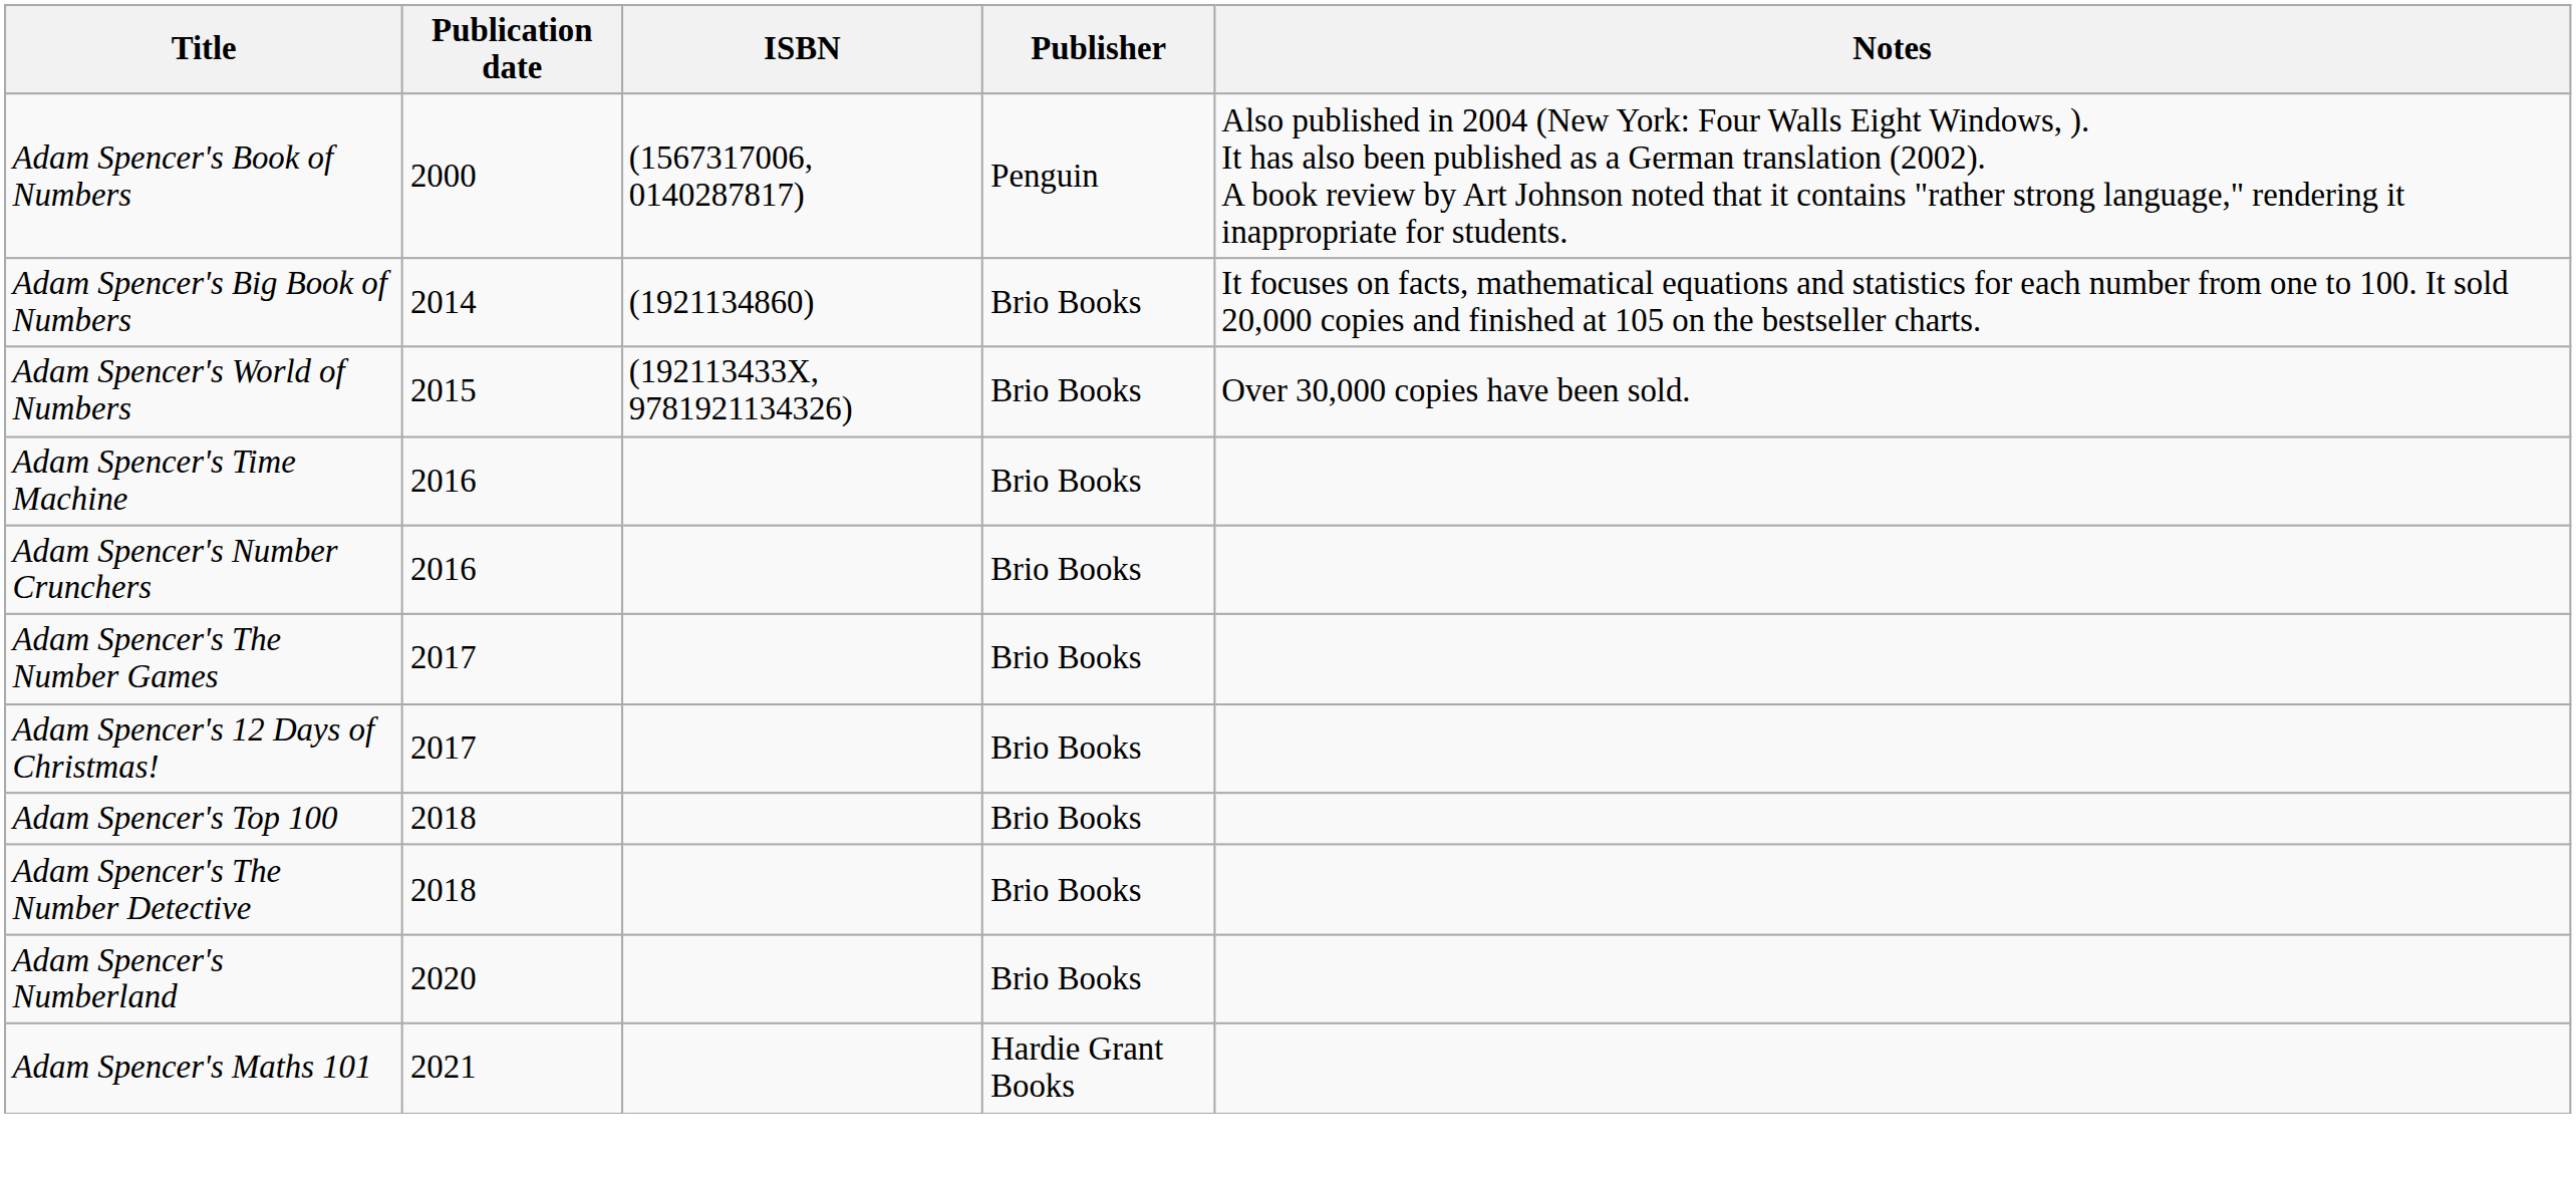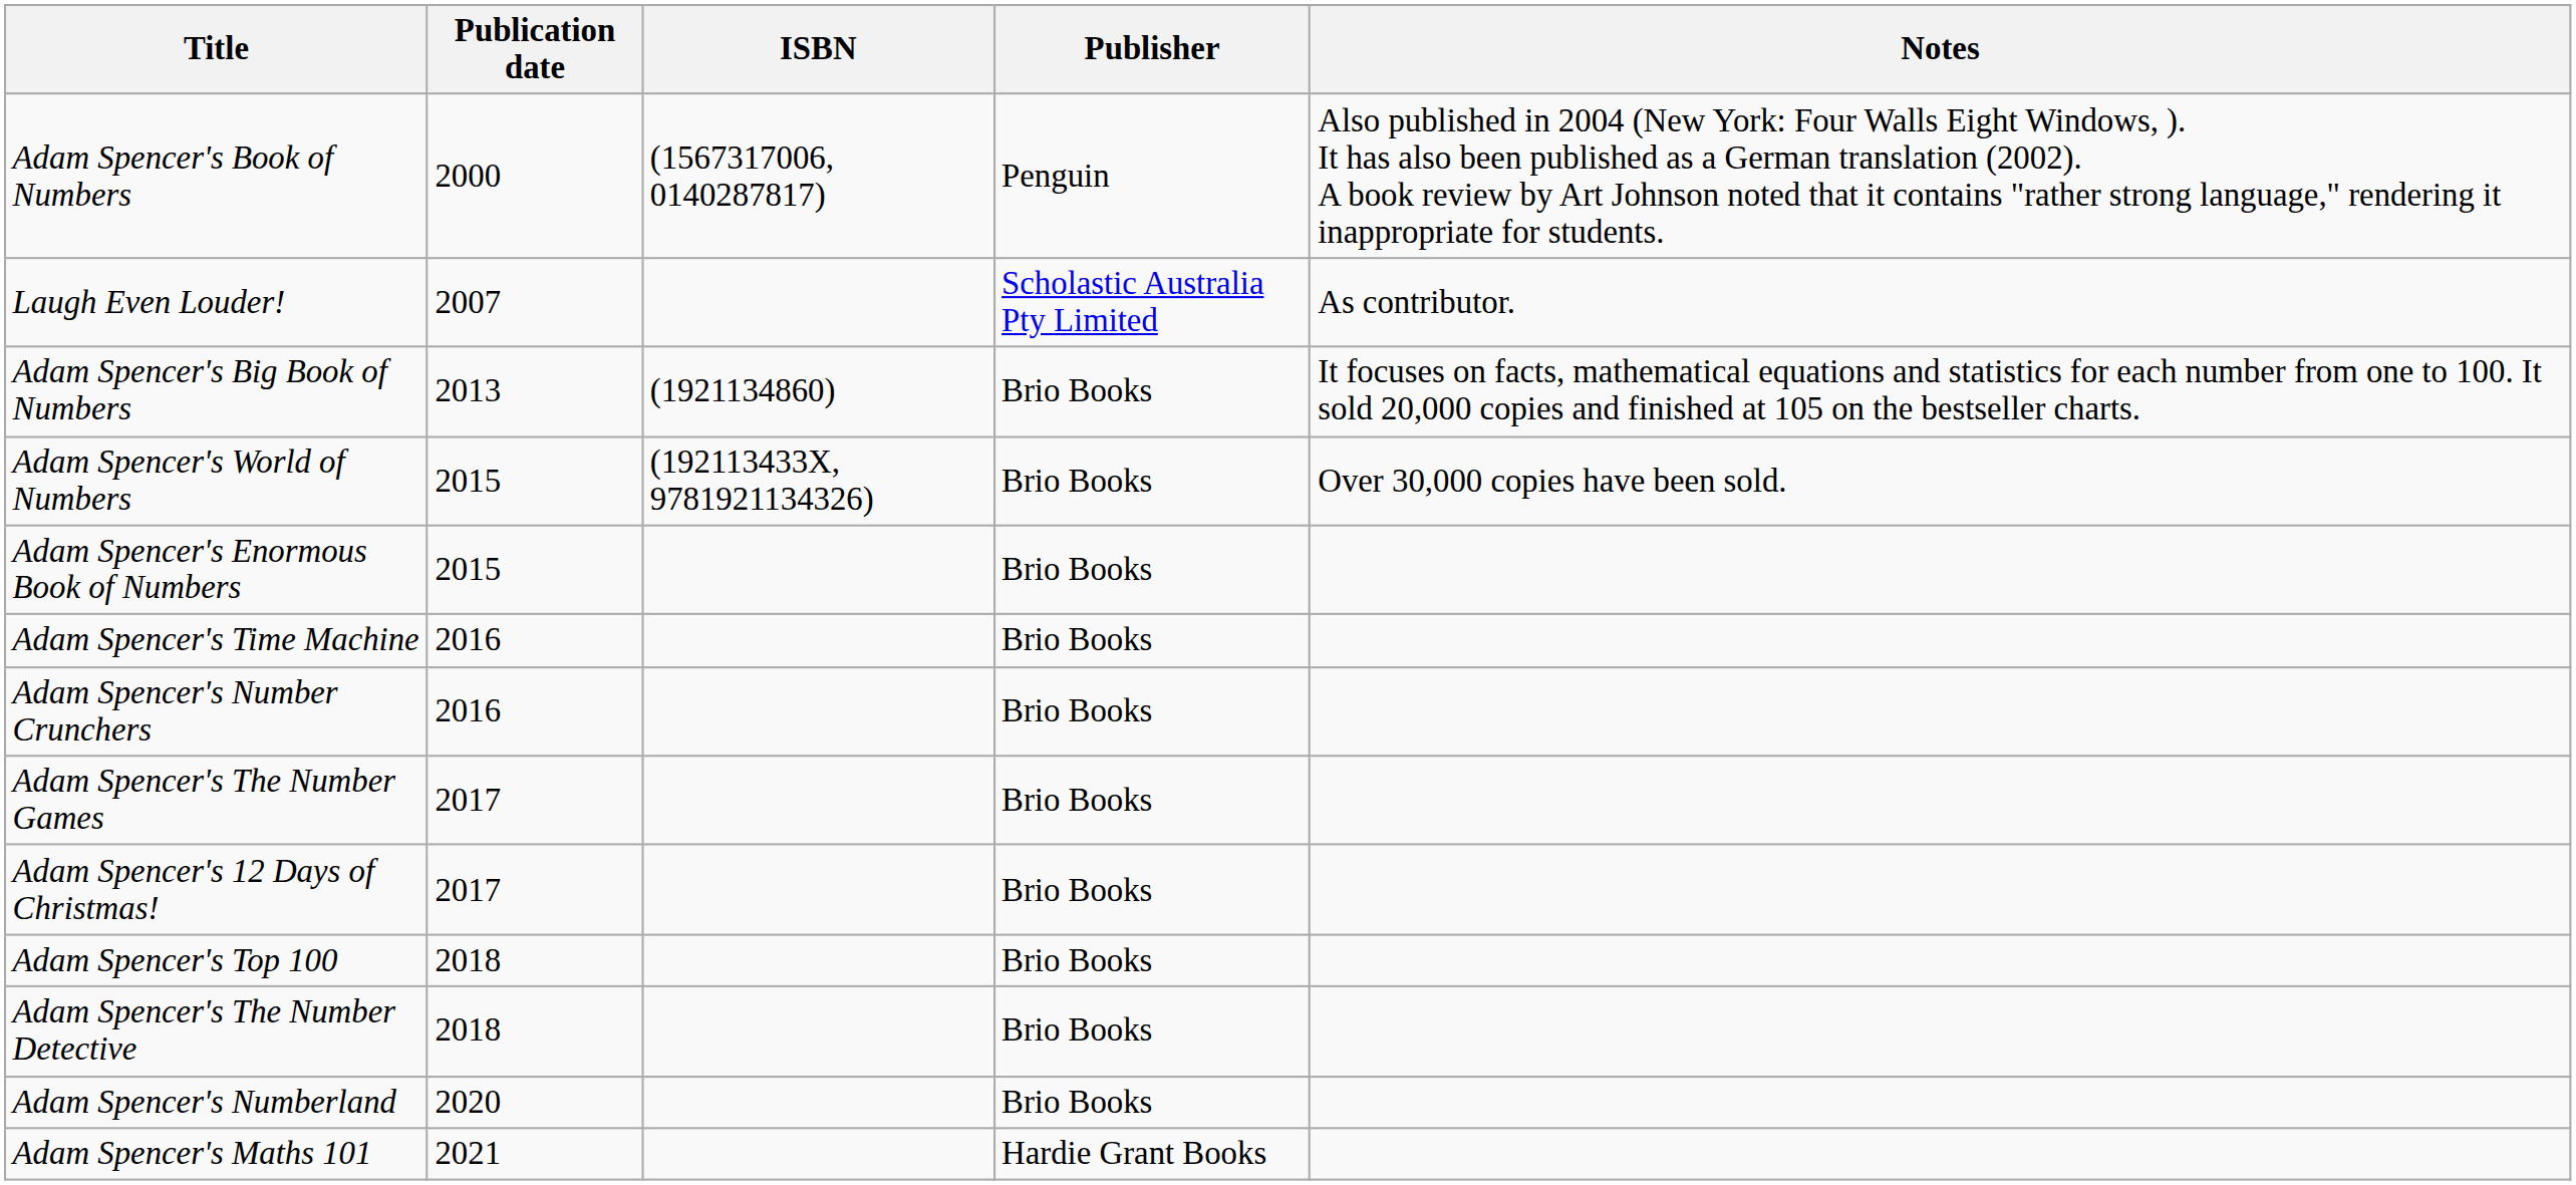 <table class="wikitable">
 <tr>
 <th>Title</th>
 <th>Publication date</th>
 <th>ISBN</th>
 <th>Publisher</th>
 <th>Notes</th>
 </tr>
 <tr>
 <td><em>Adam Spencer's Book of Numbers</em></td>
 <td>2000</td>
 <td> (1567317006, 0140287817)</td>
 <td>Penguin</td>
 <td>Also published in 2004 (New York: Four Walls Eight Windows, ).<br>It has also been published as a German translation (2002).<br>A book review by Art Johnson noted that it contains "rather strong language," rendering it inappropriate for students.</td>
 </tr>
 <tr>
+<td><em>Laugh Even Louder!</em></td>
+<td>2007</td>
+<td></td>
+<td><a href='#'>Scholastic Australia Pty Limited</a></td>
+<td>As contributor.</td>
+</tr>
+<tr>
 <td><em>Adam Spencer's Big Book of Numbers</em></td>
-<td>2014</td>
+<td>2013</td>
 <td> (1921134860)</td>
 <td>Brio Books</td>
 <td>It focuses on facts, mathematical equations and statistics for each number from one to 100. It sold 20,000 copies and finished at 105 on the bestseller charts.</td>
 </tr>
 <tr>
 <td><em>Adam Spencer's World of Numbers</em></td>
 <td>2015</td>
 <td> (192113433X, 9781921134326)</td>
 <td>Brio Books</td>
 <td>Over 30,000 copies have been sold.</td>
+</tr>
+<tr>
+<td><em>Adam Spencer's Enormous Book of Numbers</em></td>
+<td>2015</td>
+<td></td>
+<td>Brio Books</td>
+<td></td>
 </tr>
 <tr>
 <td><em>Adam Spencer's Time Machine</em></td>
 <td>2016</td>
 <td></td>
 <td>Brio Books</td>
 <td></td>
 </tr>
 <tr>
 <td><em>Adam Spencer's Number Crunchers</em></td>
 <td>2016</td>
 <td></td>
 <td>Brio Books</td>
 <td></td>
 </tr>
 <tr>
 <td><em>Adam Spencer's The Number Games</em></td>
 <td>2017</td>
 <td></td>
 <td>Brio Books</td>
 <td></td>
 </tr>
 <tr>
 <td><em>Adam Spencer's 12 Days of Christmas!</em></td>
 <td>2017</td>
 <td></td>
 <td>Brio Books</td>
 <td></td>
 </tr>
 <tr>
 <td><em>Adam Spencer's Top 100</em></td>
 <td>2018</td>
 <td></td>
 <td>Brio Books</td>
 <td></td>
 </tr>
 <tr>
 <td><em>Adam Spencer's The Number Detective</em></td>
 <td>2018</td>
 <td></td>
 <td>Brio Books</td>
 <td></td>
 </tr>
 <tr>
 <td><em>Adam Spencer's Numberland</em></td>
 <td>2020</td>
 <td></td>
 <td>Brio Books</td>
 <td></td>
 </tr>
 <tr>
 <td><em>Adam Spencer's Maths 101</em></td>
 <td>2021</td>
 <td></td>
 <td>Hardie Grant Books</td>
 <td></td>
 </tr>
 </table>
